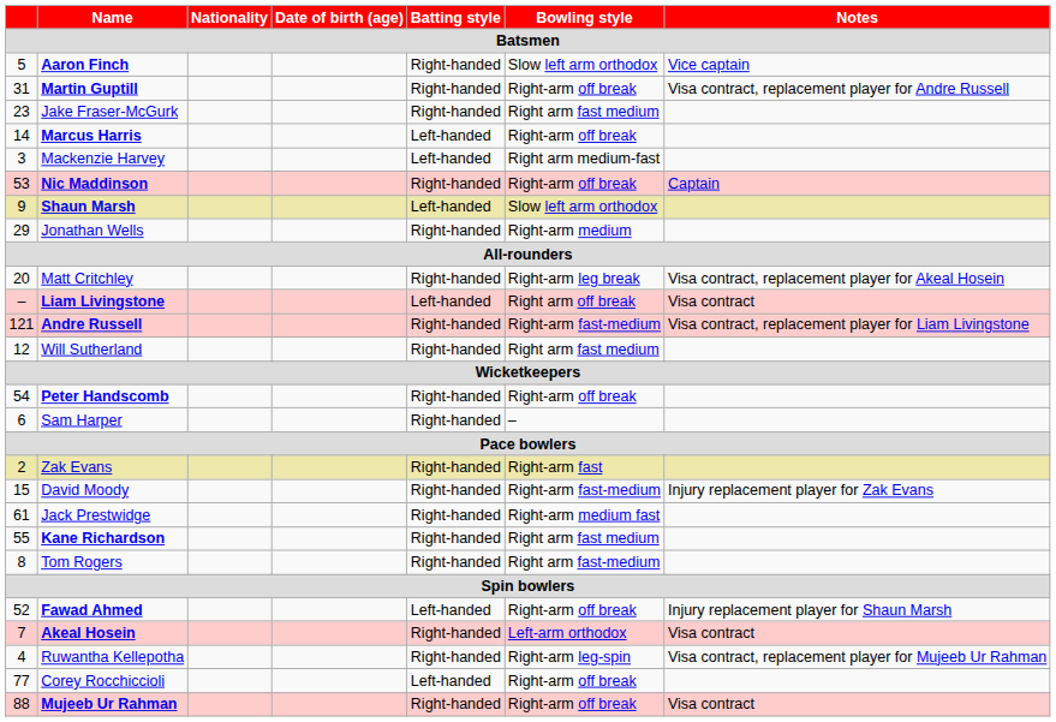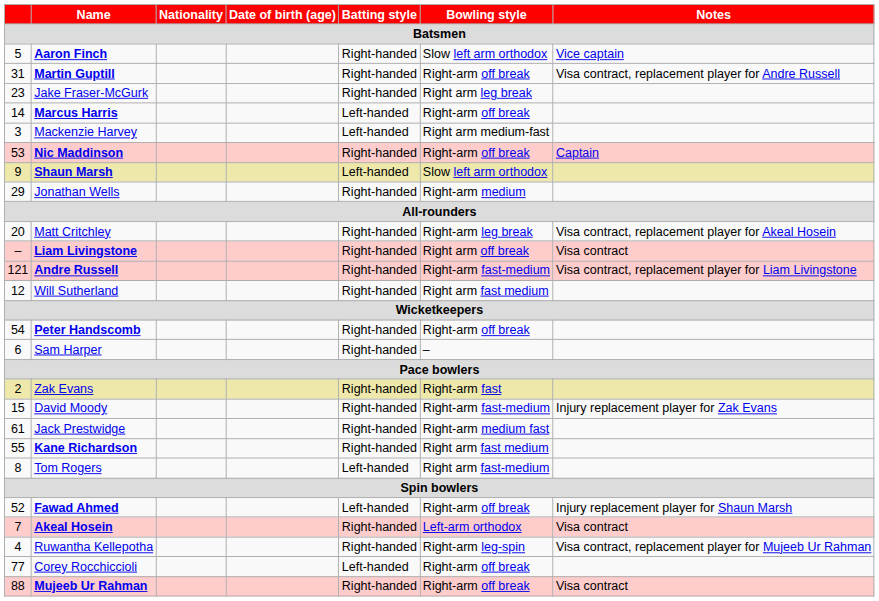 <table class="wikitable"  style="font-size:85%;">
 <tr>
 <th style="background:red; color:white" align=center></th>
 <th style="background:red; color:white" align=right>Name</th>
 <th style="background:red; color:white" align=right>Nationality</th>
 <th style="background:red; color:white" align=right>Date of birth (age)</th>
 <th style="background:red; color:white" align=right>Batting style</th>
 <th style="background:red; color:white" align=right>Bowling style</th>
 <th style="background:red; color:white" align=right>Notes</th>
 </tr>
 <tr>
 <th colspan="7" style="background: #DCDCDC" align=center>Batsmen</th>
 </tr>
 <tr>
 <td style="text-align:center">5</td>
 <td><strong><a href='#'>Aaron Finch</a></strong></td>
 <td></td>
 <td></td>
 <td>Right-handed</td>
 <td>Slow <a href='#'>left arm orthodox</a></td>
 <td><a href='#'>Vice captain</a></td>
 </tr>
 <tr>
 <td style="text-align:center">31</td>
 <td><strong><a href='#'>Martin Guptill</a></strong></td>
 <td></td>
 <td></td>
 <td>Right-handed</td>
 <td>Right-arm <a href='#'>off break</a></td>
 <td>Visa contract, replacement player for <a href='#'>Andre Russell</a></td>
 </tr>
 <tr>
 <td style="text-align:center">23</td>
 <td><a href='#'>Jake Fraser-McGurk</a></td>
 <td></td>
 <td></td>
 <td>Right-handed</td>
-<td>Right arm <a href='#'>fast medium</a></td>
+<td>Right arm <a href='#'>leg break</a></td>
 <td></td>
 </tr>
 <tr>
 <td style="text-align:center">14</td>
 <td><strong><a href='#'>Marcus Harris</a></strong></td>
 <td></td>
 <td></td>
 <td>Left-handed</td>
 <td>Right-arm <a href='#'>off break</a></td>
 <td></td>
 </tr>
 <tr>
 <td style="text-align:center">3</td>
 <td><a href='#'>Mackenzie Harvey</a></td>
 <td></td>
 <td></td>
 <td>Left-handed</td>
 <td>Right arm medium-fast</td>
 <td></td>
 </tr>
 <tr style="background:#FFCCCC">
 <td style="text-align:center">53</td>
 <td><strong><a href='#'>Nic Maddinson</a></strong></td>
 <td></td>
 <td></td>
 <td>Right-handed</td>
 <td>Right-arm <a href='#'>off break</a></td>
 <td><a href='#'>Captain</a></td>
 </tr>
 <tr style="background:#EEE8AA">
 <td style="text-align:center">9</td>
 <td><strong><a href='#'>Shaun Marsh</a></strong></td>
 <td></td>
 <td></td>
 <td>Left-handed</td>
 <td>Slow <a href='#'>left arm orthodox</a></td>
 <td></td>
 </tr>
 <tr>
 <td style="text-align:center">29</td>
 <td><a href='#'>Jonathan Wells</a></td>
 <td></td>
 <td></td>
 <td>Right-handed</td>
 <td>Right-arm <a href='#'>medium</a></td>
 <td></td>
 </tr>
 <tr>
 <th colspan="7" style="background: #DCDCDC" align=centre>All-rounders</th>
 </tr>
 <tr>
 <td style="text-align:center">20</td>
 <td><a href='#'>Matt Critchley</a></td>
 <td></td>
 <td></td>
 <td>Right-handed</td>
 <td>Right-arm <a href='#'>leg break</a></td>
 <td>Visa contract, replacement player for <a href='#'>Akeal Hosein</a></td>
 </tr>
 <tr style="background:#FFCCCC">
 <td style="text-align:center">–</td>
 <td><strong><a href='#'>Liam Livingstone</a></strong></td>
 <td></td>
 <td></td>
-<td>Left-handed</td>
+<td>Right-handed</td>
 <td>Right arm <a href='#'>off break</a></td>
 <td>Visa contract</td>
 </tr>
 <tr style="background:#FFCCCC">
 <td style="text-align:center">121</td>
 <td><strong><a href='#'>Andre Russell</a></strong></td>
 <td></td>
 <td></td>
 <td>Right-handed</td>
 <td>Right-arm <a href='#'>fast-medium</a></td>
 <td>Visa contract, replacement player for <a href='#'>Liam Livingstone</a></td>
 </tr>
 <tr>
 <td style="text-align:center">12</td>
 <td><a href='#'>Will Sutherland</a></td>
 <td></td>
 <td></td>
 <td>Right-handed</td>
 <td>Right arm <a href='#'>fast medium</a></td>
 <td></td>
 </tr>
 <tr>
 <th colspan="7" style="background: #DCDCDC" align=centre>Wicketkeepers</th>
 </tr>
 <tr>
 <td style="text-align:center">54</td>
 <td><strong><a href='#'>Peter Handscomb</a></strong></td>
 <td></td>
 <td></td>
 <td>Right-handed</td>
 <td>Right-arm <a href='#'>off break</a></td>
 <td></td>
 </tr>
 <tr>
 <td style="text-align:center">6</td>
 <td><a href='#'>Sam Harper</a></td>
 <td></td>
 <td></td>
 <td>Right-handed</td>
 <td>–</td>
 <td></td>
 </tr>
 <tr>
 <th colspan="7" style="background: #DCDCDC" align=centre>Pace bowlers</th>
 </tr>
 <tr style="background:#EEE8AA">
 <td style="text-align:center">2</td>
 <td><a href='#'>Zak Evans</a></td>
 <td></td>
 <td></td>
 <td>Right-handed</td>
 <td>Right-arm <a href='#'>fast</a></td>
 <td></td>
 </tr>
 <tr>
 <td style="text-align:center">15</td>
 <td><a href='#'>David Moody</a></td>
 <td></td>
 <td></td>
 <td>Right-handed</td>
 <td>Right-arm <a href='#'>fast-medium</a></td>
 <td>Injury replacement player for <a href='#'>Zak Evans</a></td>
 </tr>
 <tr>
 <td style="text-align:center">61</td>
 <td><a href='#'>Jack Prestwidge</a></td>
 <td></td>
 <td></td>
 <td>Right-handed</td>
 <td>Right-arm <a href='#'>medium fast</a></td>
 <td></td>
 </tr>
 <tr>
 <td style="text-align:center">55</td>
 <td><strong><a href='#'>Kane Richardson</a></strong></td>
 <td></td>
 <td></td>
 <td>Right-handed</td>
 <td>Right arm <a href='#'>fast medium</a></td>
 <td></td>
 </tr>
 <tr>
 <td style="text-align:center">8</td>
 <td><a href='#'>Tom Rogers</a></td>
 <td></td>
 <td></td>
-<td>Right-handed</td>
+<td>Left-handed</td>
 <td>Right arm <a href='#'>fast-medium</a></td>
 <td></td>
 </tr>
 <tr>
 <th colspan="7" style="background: #DCDCDC" align=centre>Spin bowlers</th>
 </tr>
 <tr>
 <td style="text-align:center">52</td>
 <td><strong><a href='#'>Fawad Ahmed</a></strong></td>
 <td></td>
 <td></td>
 <td>Left-handed</td>
 <td>Right-arm <a href='#'>off break</a></td>
 <td>Injury replacement player for <a href='#'>Shaun Marsh</a></td>
 </tr>
 <tr style="background:#FFCCCC">
 <td style="text-align:center">7</td>
 <td><strong><a href='#'>Akeal Hosein</a></strong></td>
 <td></td>
 <td></td>
 <td>Right-handed</td>
 <td><a href='#'>Left-arm orthodox</a></td>
 <td>Visa contract</td>
 </tr>
 <tr>
 <td style="text-align:center">4</td>
 <td><a href='#'>Ruwantha Kellepotha</a></td>
 <td></td>
 <td></td>
 <td>Right-handed</td>
 <td>Right-arm <a href='#'>leg-spin</a></td>
 <td>Visa contract, replacement player for <a href='#'>Mujeeb Ur Rahman</a></td>
 </tr>
 <tr>
 <td style="text-align:center">77</td>
 <td><a href='#'>Corey Rocchiccioli</a></td>
 <td></td>
 <td></td>
 <td>Left-handed</td>
 <td>Right-arm <a href='#'>off break</a></td>
 <td></td>
 </tr>
 <tr style="background:#FFCCCC">
 <td style="text-align:center">88</td>
 <td><strong><a href='#'>Mujeeb Ur Rahman</a></strong></td>
 <td></td>
 <td></td>
 <td>Right-handed</td>
 <td>Right-arm <a href='#'>off break</a></td>
 <td>Visa contract</td>
 </tr>
 </table>
